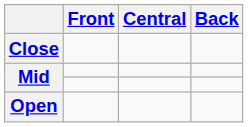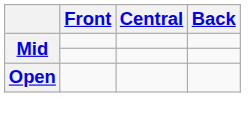 <table class="wikitable" style=text-align:center>
 <tr>
 <th></th>
 <th><a href='#'>Front</a></th>
 <th><a href='#'>Central</a></th>
 <th><a href='#'>Back</a></th>
-</tr>
-<tr>
-<th><a href='#'>Close</a></th>
-<td></td>
-<td></td>
-<td></td>
 </tr>
 <tr>
 <th rowspan="2"><a href='#'>Mid</a></th>
 <td></td>
 <td></td>
 <td></td>
 </tr>
 <tr>
 <td></td>
 <td></td>
 <td></td>
 </tr>
 <tr>
 <th><a href='#'>Open</a></th>
 <td></td>
 <td></td>
 <td></td>
 </tr>
 </table>
